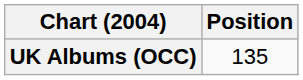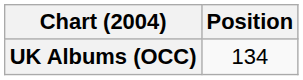 <table class="wikitable plainrowheaders" style="text-align:center">
 <tr>
 <th scope="col">Chart (2004)</th>
 <th scope="col">Position</th>
 </tr>
 <tr>
 <th scope="row">UK Albums (OCC)</th>
-<td>135</td>
+<td>134</td>
 </tr>
 </table>
